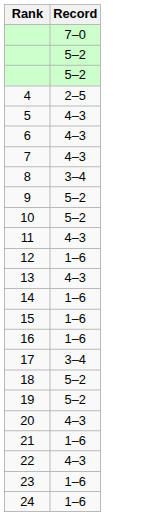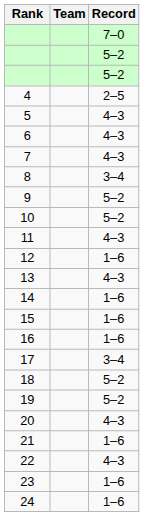 <table class="wikitable" style="text-align: center">
 <tr>
 <th width=50>Rank</th>
+<th>Team</th>
 <th width=50>Record</th>
 </tr>
 <tr bgcolor=#ccffcc>
 <td></td>
+<td align=left></td>
 <td>7–0</td>
 </tr>
 <tr bgcolor=#ccffcc>
 <td></td>
+<td align=left></td>
 <td>5–2</td>
 </tr>
 <tr bgcolor=#ccffcc>
 <td></td>
+<td align=left></td>
 <td>5–2</td>
 </tr>
 <tr>
 <td>4</td>
+<td align=left></td>
 <td>2–5</td>
 </tr>
 <tr>
 <td>5</td>
+<td align=left></td>
 <td>4–3</td>
 </tr>
 <tr>
 <td>6</td>
+<td align=left></td>
 <td>4–3</td>
 </tr>
 <tr>
 <td>7</td>
+<td align=left></td>
 <td>4–3</td>
 </tr>
 <tr>
 <td>8</td>
+<td align=left></td>
 <td>3–4</td>
 </tr>
 <tr>
 <td>9</td>
+<td align=left></td>
 <td>5–2</td>
 </tr>
 <tr>
 <td>10</td>
+<td align=left></td>
 <td>5–2</td>
 </tr>
 <tr>
 <td>11</td>
+<td align=left></td>
 <td>4–3</td>
 </tr>
 <tr>
 <td>12</td>
+<td align=left></td>
 <td>1–6</td>
 </tr>
 <tr>
 <td>13</td>
+<td align=left></td>
 <td>4–3</td>
 </tr>
 <tr>
 <td>14</td>
+<td align=left></td>
 <td>1–6</td>
 </tr>
 <tr>
 <td>15</td>
+<td align=left></td>
 <td>1–6</td>
 </tr>
 <tr>
 <td>16</td>
+<td align=left></td>
 <td>1–6</td>
 </tr>
 <tr>
 <td>17</td>
+<td align=left></td>
 <td>3–4</td>
 </tr>
 <tr>
 <td>18</td>
+<td align=left></td>
 <td>5–2</td>
 </tr>
 <tr>
 <td>19</td>
+<td align=left></td>
 <td>5–2</td>
 </tr>
 <tr>
 <td>20</td>
+<td align=left></td>
 <td>4–3</td>
 </tr>
 <tr>
 <td>21</td>
+<td align=left></td>
 <td>1–6</td>
 </tr>
 <tr>
 <td>22</td>
+<td align=left></td>
 <td>4–3</td>
 </tr>
 <tr>
 <td>23</td>
+<td align=left></td>
 <td>1–6</td>
 </tr>
 <tr>
 <td>24</td>
+<td align=left></td>
 <td>1–6</td>
 </tr>
 </table>
